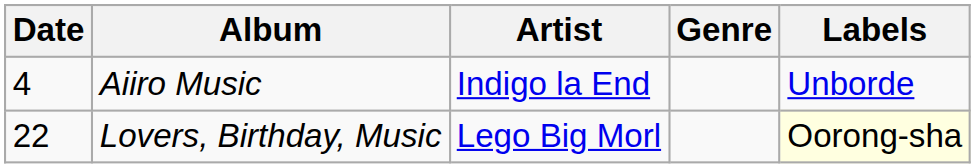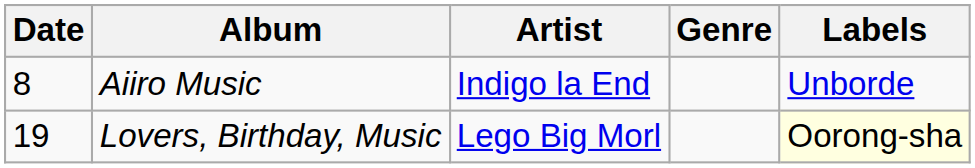 <table class="wikitable">
 <tr>
 <th>Date</th>
 <th>Album</th>
 <th>Artist</th>
 <th>Genre</th>
 <th>Labels</th>
 </tr>
 <tr>
-<td>4</td>
+<td>8</td>
 <td><em>Aiiro Music</em></td>
 <td><a href='#'>Indigo la End</a></td>
 <td></td>
 <td><a href='#'>Unborde</a></td>
 </tr>
 <tr>
-<td>22</td>
+<td>19</td>
 <td><em>Lovers, Birthday, Music</em></td>
 <td><a href='#'>Lego Big Morl</a></td>
 <td></td>
 <td style="background: lightyellow;">Oorong-sha</td>
 </tr>
 </table>
